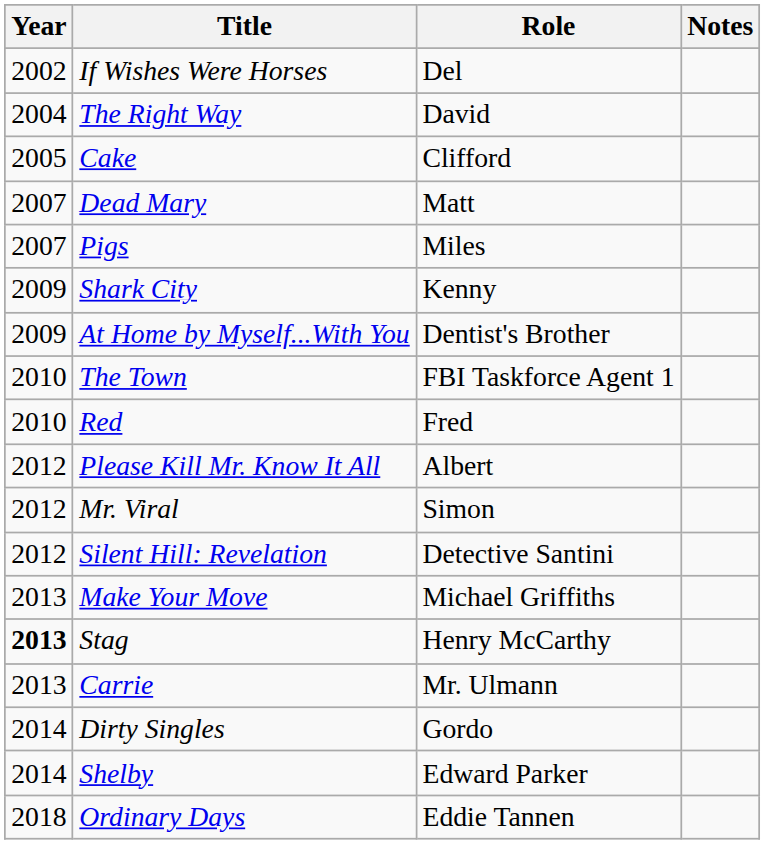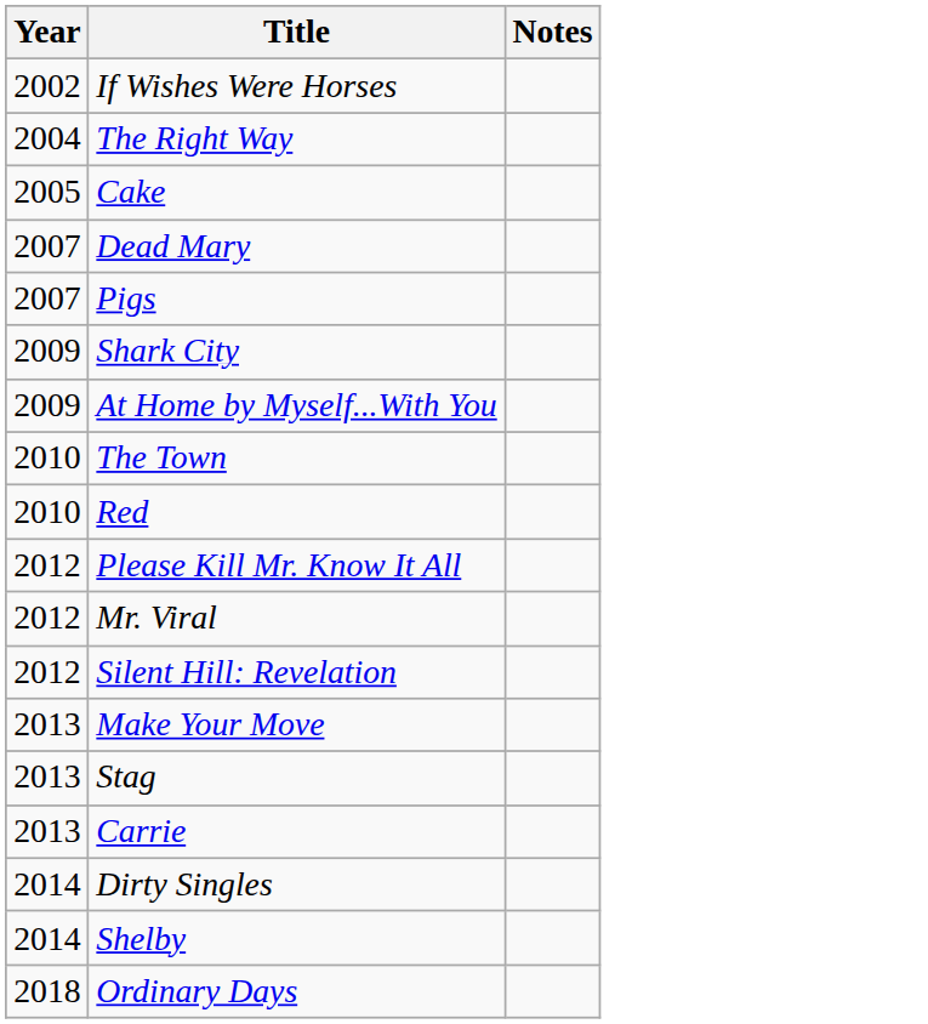 <table class="wikitable sortable">
 <tr>
 <th>Year</th>
 <th>Title</th>
-<th>Role</th>
 <th class="unsortable">Notes</th>
 </tr>
 <tr>
 <td>2002</td>
 <td><em>If Wishes Were Horses</em></td>
-<td>Del</td>
 <td></td>
 </tr>
 <tr>
 <td>2004</td>
 <td data-sort-value="Right Way, The"><em><a href='#'>The Right Way</a></em></td>
-<td>David</td>
 <td></td>
 </tr>
 <tr>
 <td>2005</td>
 <td><em><a href='#'>Cake</a></em></td>
-<td>Clifford</td>
 <td></td>
 </tr>
 <tr>
 <td>2007</td>
 <td><em><a href='#'>Dead Mary</a></em></td>
-<td>Matt</td>
 <td></td>
 </tr>
 <tr>
 <td>2007</td>
 <td><em><a href='#'>Pigs</a></em></td>
-<td>Miles</td>
 <td></td>
 </tr>
 <tr>
 <td>2009</td>
 <td><em><a href='#'>Shark City</a></em></td>
-<td>Kenny</td>
 <td></td>
 </tr>
 <tr>
 <td>2009</td>
 <td><em><a href='#'>At Home by Myself...With You</a></em></td>
-<td>Dentist's Brother</td>
 <td></td>
 </tr>
 <tr>
 <td>2010</td>
 <td data-sort-value="Town, The"><em><a href='#'>The Town</a></em></td>
-<td>FBI Taskforce Agent 1</td>
 <td></td>
 </tr>
 <tr>
 <td>2010</td>
 <td><em><a href='#'>Red</a></em></td>
-<td>Fred</td>
 <td></td>
 </tr>
 <tr>
 <td>2012</td>
 <td><em><a href='#'>Please Kill Mr. Know It All</a></em></td>
-<td>Albert</td>
 <td></td>
 </tr>
 <tr>
 <td>2012</td>
 <td><em>Mr. Viral</em></td>
-<td>Simon</td>
 <td></td>
 </tr>
 <tr>
 <td>2012</td>
 <td><em><a href='#'>Silent Hill: Revelation</a></em></td>
-<td>Detective Santini</td>
 <td></td>
 </tr>
 <tr>
 <td>2013</td>
 <td><em><a href='#'>Make Your Move</a></em></td>
-<td>Michael Griffiths</td>
 <td></td>
 </tr>
 <tr>
-<td><strong>2013</strong></td>
+<td>2013</td>
 <td><em>Stag</em></td>
-<td>Henry McCarthy</td>
 <td></td>
 </tr>
 <tr>
 <td>2013</td>
 <td><em><a href='#'>Carrie</a></em></td>
-<td>Mr. Ulmann</td>
 <td></td>
 </tr>
 <tr>
 <td>2014</td>
 <td><em>Dirty Singles</em></td>
-<td>Gordo</td>
 <td></td>
 </tr>
 <tr>
 <td>2014</td>
 <td><em><a href='#'>Shelby</a></em></td>
-<td>Edward Parker</td>
 <td></td>
 </tr>
 <tr>
 <td>2018</td>
 <td><em><a href='#'>Ordinary Days</a></em></td>
-<td>Eddie Tannen</td>
 <td></td>
 </tr>
 </table>
